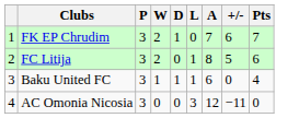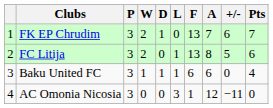 <table class="wikitable">
 <tr>
 <th></th>
 <th>Clubs</th>
 <th>P</th>
 <th>W</th>
 <th>D</th>
 <th>L</th>
+<th>F</th>
 <th>A</th>
 <th>+/-</th>
 <th>Pts</th>
 </tr>
 <tr bgcolor=#ccffcc>
 <td>1</td>
 <td> <a href='#'>FK EP Chrudim</a></td>
 <td>3</td>
 <td>2</td>
 <td>1</td>
 <td>0</td>
+<td>13</td>
 <td>7</td>
 <td>6</td>
 <td>7</td>
 </tr>
 <tr bgcolor=#ccffcc>
 <td>2</td>
 <td> <a href='#'>FC Litija</a></td>
 <td>3</td>
 <td>2</td>
 <td>0</td>
 <td>1</td>
+<td>13</td>
 <td>8</td>
 <td>5</td>
 <td>6</td>
 </tr>
 <tr>
 <td>3</td>
 <td> Baku United FC</td>
 <td>3</td>
 <td>1</td>
 <td>1</td>
 <td>1</td>
 <td>6</td>
+<td>6</td>
 <td>0</td>
 <td>4</td>
 </tr>
 <tr>
 <td>4</td>
 <td> AC Omonia Nicosia</td>
 <td>3</td>
 <td>0</td>
 <td>0</td>
 <td>3</td>
+<td>1</td>
 <td>12</td>
 <td>−11</td>
 <td>0</td>
 </tr>
 </table>
